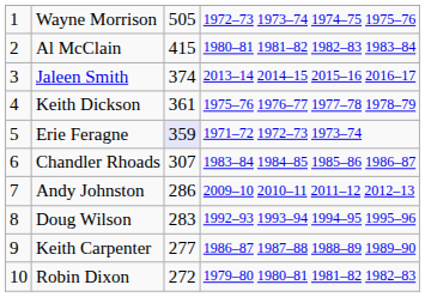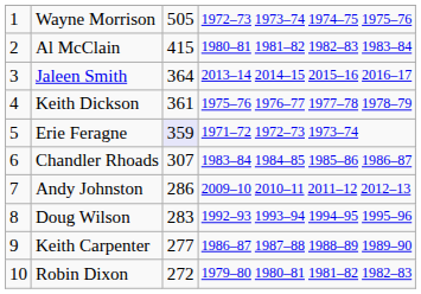 <table class="wikitable">
 <tr>
 </tr>
 <tr>
 <td>1</td>
 <td>Wayne Morrison</td>
 <td>505</td>
 <td style="font-size:80%;"><a href='#'>1972–73</a> <a href='#'>1973–74</a> <a href='#'>1974–75</a> <a href='#'>1975–76</a></td>
 </tr>
 <tr>
 <td>2</td>
 <td>Al McClain</td>
 <td>415</td>
 <td style="font-size:80%;"><a href='#'>1980–81</a> <a href='#'>1981–82</a> <a href='#'>1982–83</a> <a href='#'>1983–84</a></td>
 </tr>
 <tr>
 <td>3</td>
 <td><a href='#'>Jaleen Smith</a></td>
-<td>374</td>
+<td>364</td>
 <td style="font-size:80%;"><a href='#'>2013–14</a> <a href='#'>2014–15</a> <a href='#'>2015–16</a> <a href='#'>2016–17</a></td>
 </tr>
 <tr>
 <td>4</td>
 <td>Keith Dickson</td>
 <td>361</td>
 <td style="font-size:80%;"><a href='#'>1975–76</a> <a href='#'>1976–77</a> <a href='#'>1977–78</a> <a href='#'>1978–79</a></td>
 </tr>
 <tr>
 <td>5</td>
 <td>Erie Feragne</td>
 <td style="background: lavender;">359</td>
 <td style="font-size:80%;"><a href='#'>1971–72</a> <a href='#'>1972–73</a> <a href='#'>1973–74</a></td>
 </tr>
 <tr>
 <td>6</td>
 <td>Chandler Rhoads</td>
 <td>307</td>
 <td style="font-size:80%;"><a href='#'>1983–84</a> <a href='#'>1984–85</a> <a href='#'>1985–86</a> <a href='#'>1986–87</a></td>
 </tr>
 <tr>
 <td>7</td>
 <td>Andy Johnston</td>
 <td>286</td>
 <td style="font-size:80%;"><a href='#'>2009–10</a> <a href='#'>2010–11</a> <a href='#'>2011–12</a> <a href='#'>2012–13</a></td>
 </tr>
 <tr>
 <td>8</td>
 <td>Doug Wilson</td>
 <td>283</td>
 <td style="font-size:80%;"><a href='#'>1992–93</a> <a href='#'>1993–94</a> <a href='#'>1994–95</a> <a href='#'>1995–96</a></td>
 </tr>
 <tr>
 <td>9</td>
 <td>Keith Carpenter</td>
 <td>277</td>
 <td style="font-size:80%;"><a href='#'>1986–87</a> <a href='#'>1987–88</a> <a href='#'>1988–89</a> <a href='#'>1989–90</a></td>
 </tr>
 <tr>
 <td>10</td>
 <td>Robin Dixon</td>
 <td>272</td>
 <td style="font-size:80%;"><a href='#'>1979–80</a> <a href='#'>1980–81</a> <a href='#'>1981–82</a> <a href='#'>1982–83</a></td>
 </tr>
 </table>
